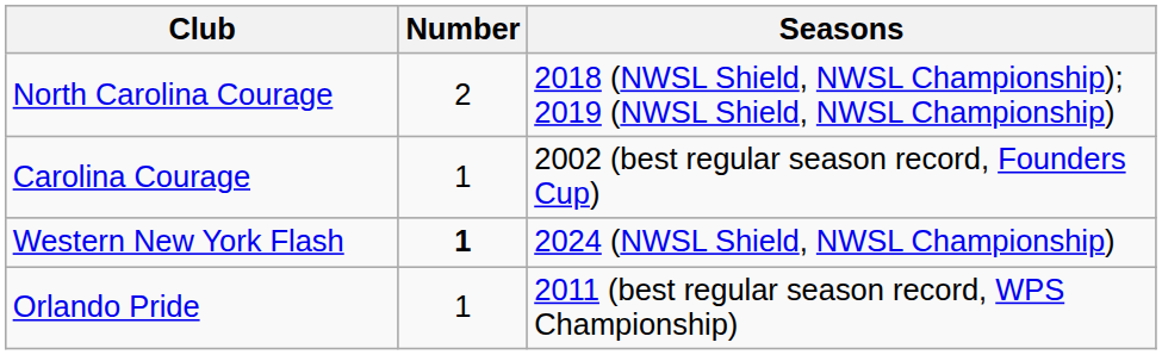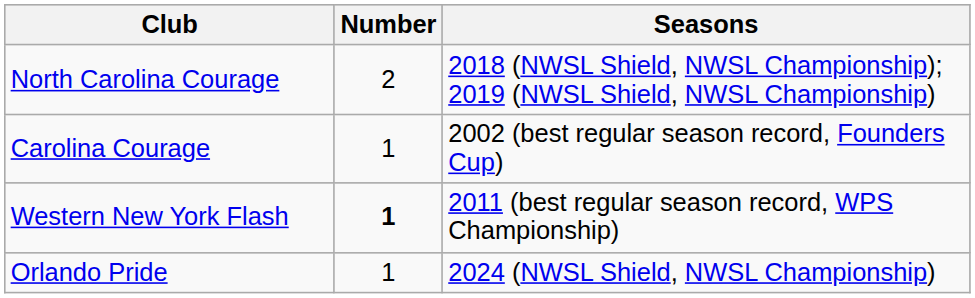 <table class="wikitable">
 <tr>
 <th width="200">Club</th>
 <th>Number</th>
 <th>Seasons</th>
 </tr>
 <tr>
 <td><a href='#'>North Carolina Courage</a></td>
 <td style="text-align:center">2</td>
 <td><a href='#'>2018</a> (<a href='#'>NWSL Shield</a>, <a href='#'>NWSL Championship</a>); <a href='#'>2019</a> (<a href='#'>NWSL Shield</a>, <a href='#'>NWSL Championship</a>)</td>
 </tr>
 <tr>
 <td><a href='#'>Carolina Courage</a></td>
 <td style="text-align:center">1</td>
 <td>2002 (best regular season record, <a href='#'>Founders Cup</a>)</td>
 </tr>
 <tr>
 <td><a href='#'>Western New York Flash</a></td>
 <td style="text-align:center"><strong>1</strong></td>
-<td><a href='#'>2024</a> (<a href='#'>NWSL Shield</a>, <a href='#'>NWSL Championship</a>)</td>
+<td><a href='#'>2011</a> (best regular season record, <a href='#'>WPS</a> Championship)</td>
 </tr>
 <tr>
 <td><a href='#'>Orlando Pride</a></td>
 <td style="text-align:center">1</td>
-<td><a href='#'>2011</a> (best regular season record, <a href='#'>WPS</a> Championship)</td>
+<td><a href='#'>2024</a> (<a href='#'>NWSL Shield</a>, <a href='#'>NWSL Championship</a>)</td>
 </tr>
 </table>
